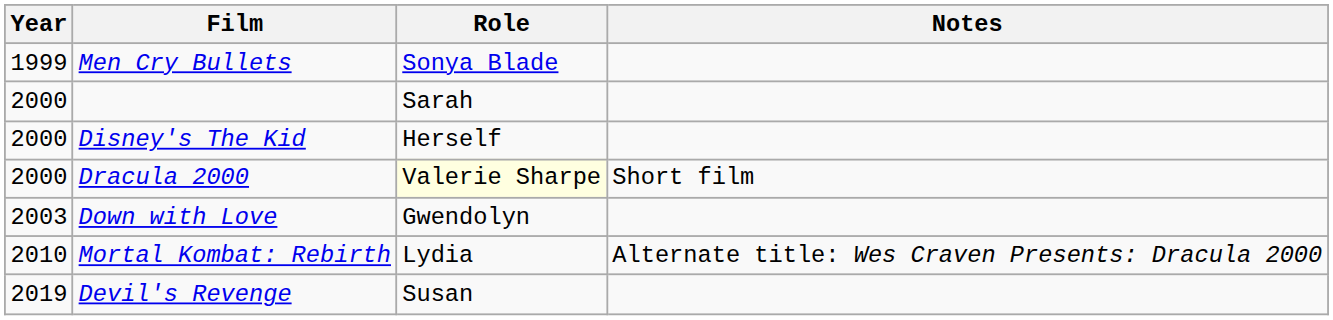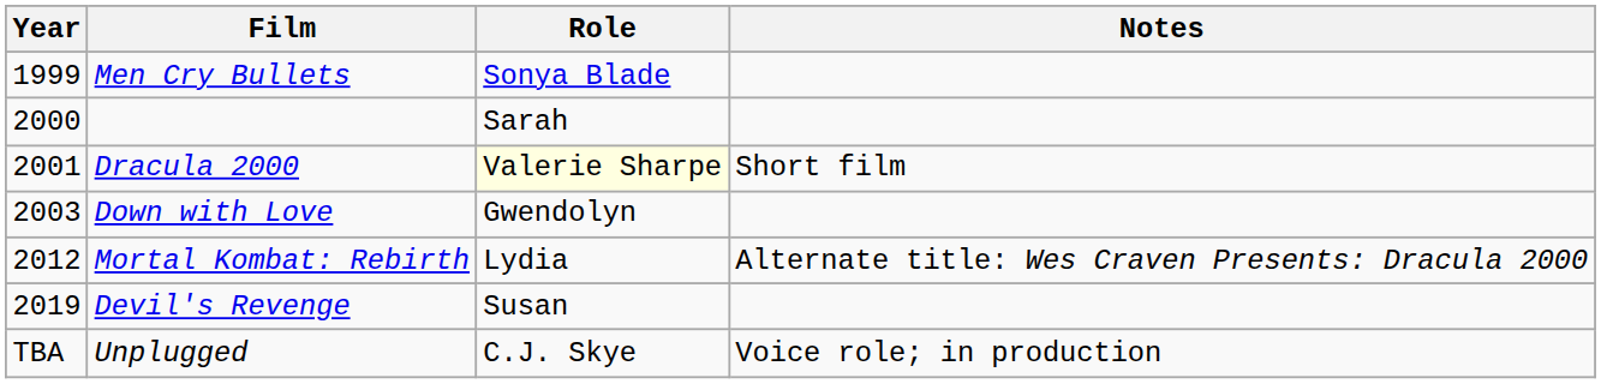 <table class="wikitable sortable">
 <tr>
 <th>Year</th>
 <th>Film</th>
 <th>Role</th>
 <th class="unsortable">Notes</th>
 </tr>
 <tr>
 <td>1999</td>
 <td><em><a href='#'>Men Cry Bullets</a></em></td>
 <td><a href='#'>Sonya Blade</a></td>
 <td></td>
 </tr>
 <tr>
 <td>2000</td>
 <td><em></em></td>
 <td>Sarah</td>
 <td></td>
 </tr>
 <tr>
-<td>2000</td>
-<td><em><a href='#'>Disney's The Kid</a></em></td>
-<td>Herself</td>
-<td></td>
-</tr>
-<tr>
-<td>2000</td>
+<td>2001</td>
 <td><em><a href='#'>Dracula 2000</a></em></td>
 <td style="background: lightyellow;">Valerie Sharpe</td>
 <td>Short film</td>
 </tr>
 <tr>
 <td>2003</td>
 <td><em><a href='#'>Down with Love</a></em></td>
 <td>Gwendolyn</td>
 <td></td>
 </tr>
 <tr>
-<td>2010</td>
+<td>2012</td>
 <td><em><a href='#'>Mortal Kombat: Rebirth</a></em></td>
 <td>Lydia</td>
 <td>Alternate title: <em>Wes Craven Presents: Dracula 2000</em></td>
 </tr>
 <tr>
 <td>2019</td>
 <td><em><a href='#'>Devil's Revenge</a></em></td>
 <td>Susan</td>
 <td></td>
 </tr>
+<tr>
+<td>TBA</td>
+<td><em>Unplugged</em></td>
+<td>C.J. Skye</td>
+<td>Voice role; in production</td>
+</tr>
 </table>
